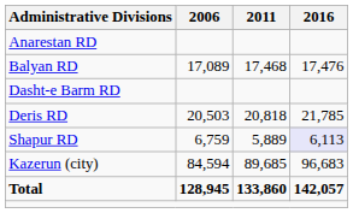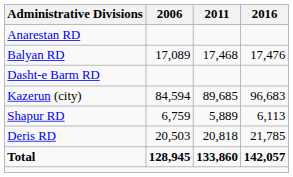 <table class="wikitable">
 <tr>
 <th>Administrative Divisions</th>
 <th>2006</th>
 <th>2011</th>
 <th>2016</th>
 </tr>
 <tr>
 <td><a href='#'>Anarestan RD</a></td>
 <td style="text-align: right;"></td>
 <td style="text-align: right;"></td>
 <td style="text-align: right;"></td>
 </tr>
 <tr>
 <td><a href='#'>Balyan RD</a></td>
 <td style="text-align: right;">17,089</td>
 <td style="text-align: right;">17,468</td>
 <td style="text-align: right;">17,476</td>
 </tr>
 <tr>
 <td><a href='#'>Dasht-e Barm RD</a></td>
 <td style="text-align: right;"></td>
 <td style="text-align: right;"></td>
 <td style="text-align: right;"></td>
 </tr>
 <tr>
-<td><a href='#'>Deris RD</a></td>
-<td style="text-align: right;">20,503</td>
-<td style="text-align: right;">20,818</td>
-<td style="text-align: right;">21,785</td>
+<td><a href='#'>Kazerun</a> (city)</td>
+<td style="text-align: right;">84,594</td>
+<td style="text-align: right;">89,685</td>
+<td style="text-align: right;">96,683</td>
 </tr>
 <tr>
 <td><a href='#'>Shapur RD</a></td>
 <td style="text-align: right;">6,759</td>
 <td style="text-align: right;">5,889</td>
-<td style="background: lavender; text-align: right;">6,113</td>
+<td style="text-align: right;">6,113</td>
 </tr>
 <tr>
-<td><a href='#'>Kazerun</a> (city)</td>
-<td style="text-align: right;">84,594</td>
-<td style="text-align: right;">89,685</td>
-<td style="text-align: right;">96,683</td>
+<td><a href='#'>Deris RD</a></td>
+<td style="text-align: right;">20,503</td>
+<td style="text-align: right;">20,818</td>
+<td style="text-align: right;">21,785</td>
 </tr>
 <tr>
 <td><strong>Total</strong></td>
 <td style="text-align: right;"><strong>128,945</strong></td>
 <td style="text-align: right;"><strong>133,860</strong></td>
 <td style="text-align: right;"><strong>142,057</strong></td>
 </tr>
 <tr>
 <td colspan=4></td>
 </tr>
 </table>
